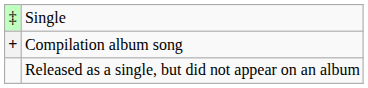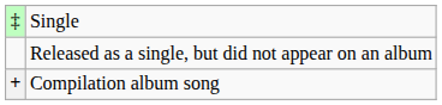 <table class="wikitable" style="font-size:90%;">
 <tr>
 <td align="center" style="background-color:#bfffc0">‡</td>
 <td>Single</td>
 </tr>
 <tr>
+<td></td>
+<td>Released as a single, but did not appear on an album</td>
+</tr>
+<tr>
 <th align="center" scope="row">+</th>
 <td>Compilation album song</td>
 </tr>
-<tr>
-<td></td>
-<td>Released as a single, but did not appear on an album</td>
-</tr>
 </table>
